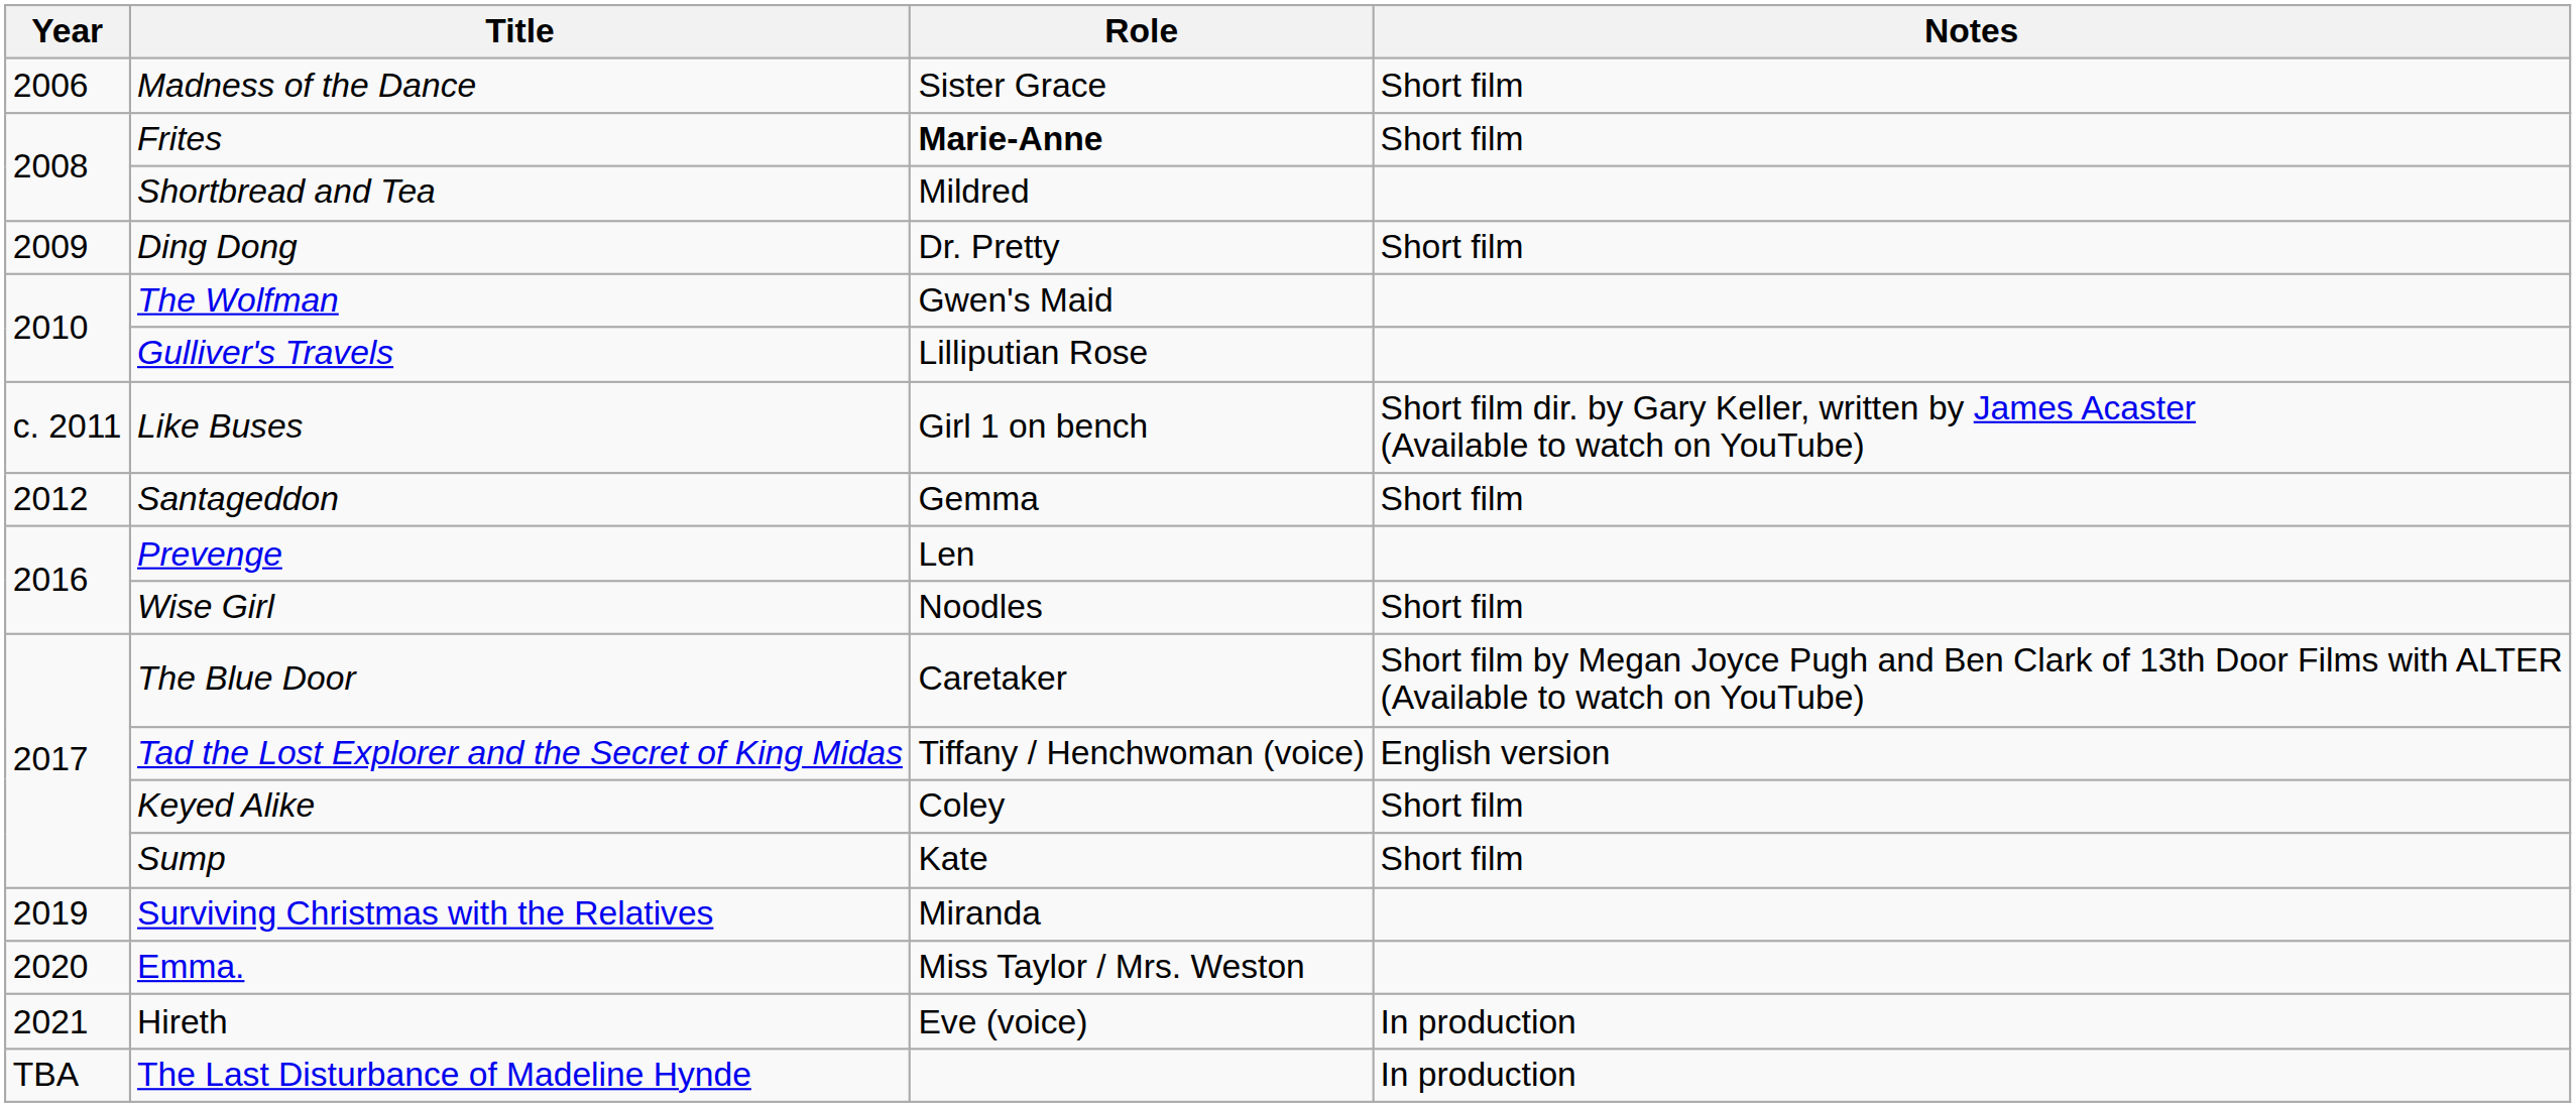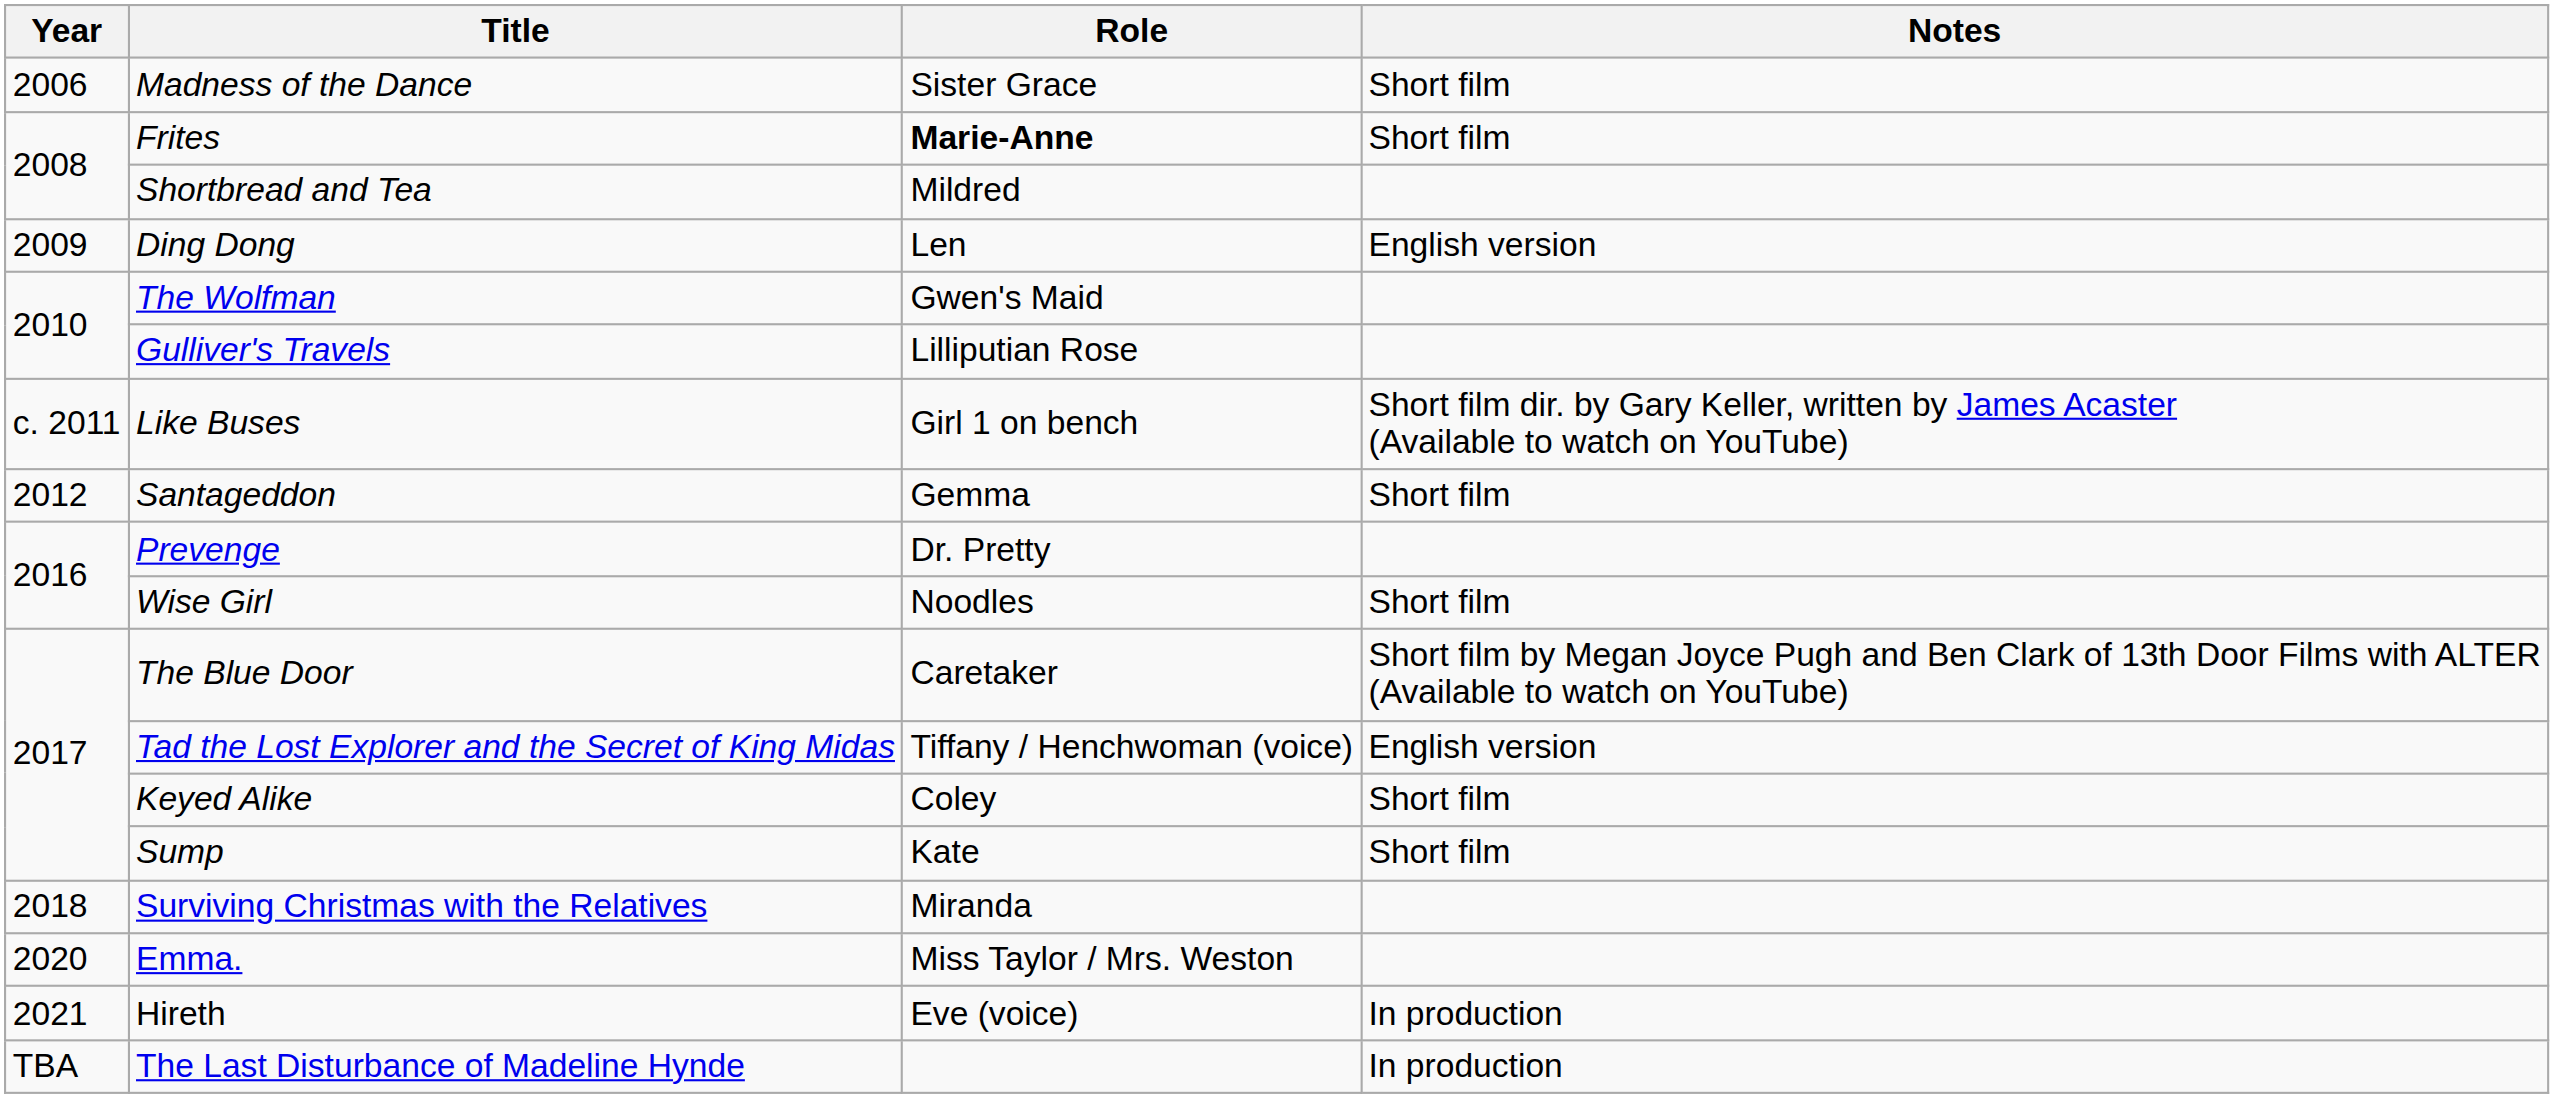 <table class="wikitable sortable">
 <tr>
 <th>Year</th>
 <th>Title</th>
 <th>Role</th>
 <th class="unsortable">Notes</th>
 </tr>
 <tr>
 <td>2006</td>
 <td><em>Madness of the Dance</em></td>
 <td>Sister Grace</td>
 <td>Short film</td>
 </tr>
 <tr>
 <td rowspan="2">2008</td>
 <td><em>Frites</em></td>
 <td><strong>Marie-Anne</strong></td>
 <td>Short film</td>
 </tr>
 <tr>
 <td><em>Shortbread and Tea</em></td>
 <td>Mildred</td>
 <td></td>
 </tr>
 <tr>
 <td>2009</td>
 <td><em>Ding Dong</em></td>
-<td>Dr. Pretty</td>
-<td>Short film</td>
+<td>Len</td>
+<td>English version</td>
 </tr>
 <tr>
 <td rowspan="2">2010</td>
 <td data-sort-value="Wolfman, The"><em><a href='#'>The Wolfman</a></em></td>
 <td>Gwen's Maid</td>
 <td></td>
 </tr>
 <tr>
 <td><em><a href='#'>Gulliver's Travels</a></em></td>
 <td>Lilliputian Rose</td>
 <td></td>
 </tr>
 <tr>
 <td>c. 2011</td>
 <td><em>Like Buses</em></td>
 <td>Girl 1 on bench</td>
 <td>Short film dir. by Gary Keller, written by <a href='#'>James Acaster</a><br>(Available to watch on YouTube)</td>
 </tr>
 <tr>
 <td>2012</td>
 <td><em>Santageddon</em></td>
 <td>Gemma</td>
 <td>Short film</td>
 </tr>
 <tr>
 <td rowspan="2">2016</td>
 <td><em><a href='#'>Prevenge</a></em></td>
-<td>Len</td>
+<td>Dr. Pretty</td>
 <td></td>
 </tr>
 <tr>
 <td><em>Wise Girl</em></td>
 <td>Noodles</td>
 <td>Short film</td>
 </tr>
 <tr>
 <td rowspan="4">2017</td>
 <td data-sort-value="Blue Door, The"><em>The Blue Door</em></td>
 <td>Caretaker</td>
 <td>Short film by Megan Joyce Pugh and Ben Clark of 13th Door Films with ALTER<br>(Available to watch on YouTube)</td>
 </tr>
 <tr>
 <td><em><a href='#'>Tad the Lost Explorer and the Secret of King Midas</a></em></td>
 <td>Tiffany / Henchwoman (voice)</td>
 <td>English version</td>
 </tr>
 <tr>
 <td><em>Keyed Alike</em></td>
 <td>Coley</td>
 <td>Short film</td>
 </tr>
 <tr>
 <td><em>Sump</em></td>
 <td>Kate<em></td>
 <td>Short film</td>
 </tr>
 <tr>
-<td>2019</td>
+<td>2018</td>
 <td></em><a href='#'>Surviving Christmas with the Relatives</a><em></td>
 <td>Miranda</td>
 <td></td>
 </tr>
 <tr>
 <td>2020</td>
 <td></em><a href='#'>Emma.</a><em></td>
 <td>Miss Taylor / Mrs. Weston</td>
 <td></td>
 </tr>
 <tr>
 <td>2021</td>
 <td></em>Hireth<em></td>
 <td>Eve (voice)</td>
 <td>In production</td>
 </tr>
 <tr>
 <td>TBA</td>
 <td></em><a href='#'>The Last Disturbance of Madeline Hynde</a><em></td>
 <td></td>
 <td>In production</td>
 </tr>
 </table>
